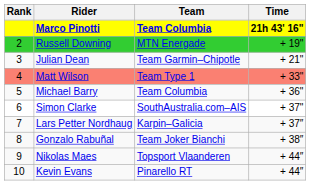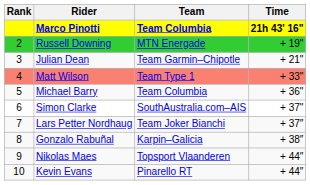 <table class="wikitable">
 <tr>
 <th>Rank</th>
 <th>Rider</th>
 <th>Team</th>
 <th>Time</th>
 </tr>
 <tr bgcolor=yellow>
 <td align="center"></td>
 <td><strong> <a href='#'>Marco Pinotti</a></strong></td>
 <td><strong><a href='#'>Team Columbia</a></strong></td>
 <td align=right><strong>21h 43' 16"</strong></td>
 </tr>
 <tr bgcolor=limegreen>
 <td align="center">2</td>
 <td> <a href='#'>Russell Downing</a></td>
 <td><a href='#'>MTN Energade</a></td>
 <td align=right>+ 19"</td>
 </tr>
 <tr>
 <td align="center">3</td>
 <td> <a href='#'>Julian Dean</a></td>
 <td><a href='#'>Team Garmin–Chipotle</a></td>
 <td align=right>+ 21"</td>
 </tr>
 <tr bgcolor=salmon>
 <td align="center">4</td>
 <td> <a href='#'>Matt Wilson</a></td>
 <td><a href='#'>Team Type 1</a></td>
 <td align=right>+ 33"</td>
 </tr>
 <tr>
 <td align="center">5</td>
 <td> <a href='#'>Michael Barry</a></td>
 <td><a href='#'>Team Columbia</a></td>
 <td align=right>+ 36"</td>
 </tr>
 <tr bgcolor=white>
 <td align="center">6</td>
 <td> <a href='#'>Simon Clarke</a></td>
 <td><a href='#'>SouthAustralia.com–AIS</a></td>
 <td align=right>+ 37"</td>
 </tr>
 <tr>
 <td align="center">7</td>
 <td> <a href='#'>Lars Petter Nordhaug</a></td>
-<td><a href='#'>Karpin–Galicia</a></td>
+<td><a href='#'>Team Joker Bianchi</a></td>
 <td align=right>+ 37″</td>
 </tr>
 <tr>
 <td align="center">8</td>
 <td> <a href='#'>Gonzalo Rabuñal</a></td>
-<td><a href='#'>Team Joker Bianchi</a></td>
+<td><a href='#'>Karpin–Galicia</a></td>
 <td align=right>+ 38″</td>
 </tr>
 <tr>
 <td align="center">9</td>
 <td> <a href='#'>Nikolas Maes</a></td>
 <td><a href='#'>Topsport Vlaanderen</a></td>
 <td align=right>+ 44″</td>
 </tr>
 <tr>
 <td align="center">10</td>
 <td> <a href='#'>Kevin Evans</a></td>
 <td><a href='#'>Pinarello RT</a></td>
 <td align=right>+ 44″</td>
 </tr>
 </table>
